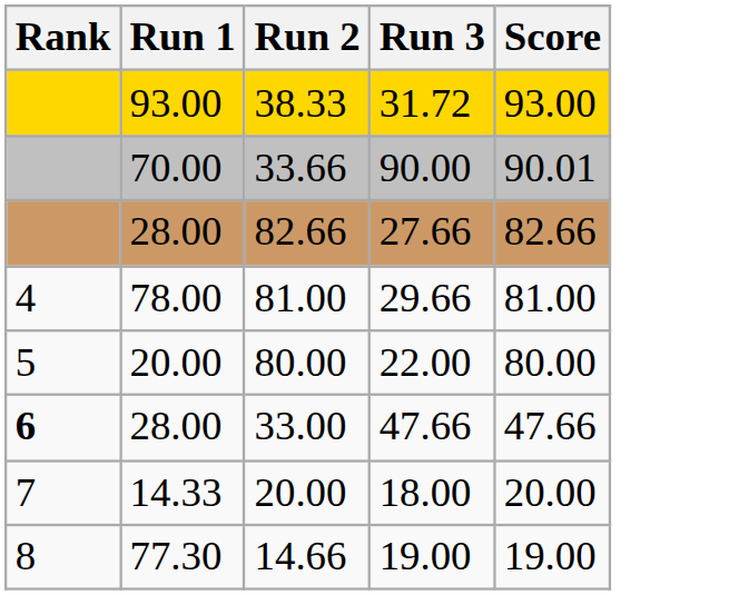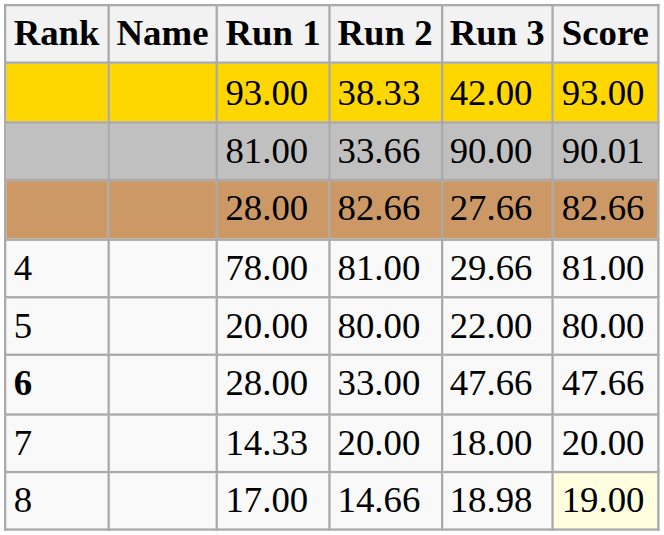 <table class="wikitable">
 <tr>
 <th>Rank</th>
+<th>Name</th>
 <th>Run 1</th>
 <th>Run 2</th>
 <th>Run 3</th>
 <th>Score</th>
 </tr>
 <tr style="background:gold;">
 <td></td>
+<td></td>
 <td>93.00</td>
 <td>38.33</td>
-<td>31.72</td>
+<td>42.00</td>
 <td>93.00</td>
 </tr>
 <tr style="background:silver;">
 <td></td>
-<td>70.00</td>
+<td></td>
+<td>81.00</td>
 <td>33.66</td>
 <td>90.00</td>
 <td>90.01</td>
 </tr>
 <tr style="background:#CC9966;">
+<td></td>
 <td></td>
 <td>28.00</td>
 <td>82.66</td>
 <td>27.66</td>
 <td>82.66</td>
 </tr>
 <tr>
 <td>4</td>
+<td></td>
 <td>78.00</td>
 <td>81.00</td>
 <td>29.66</td>
 <td>81.00</td>
 </tr>
 <tr>
 <td>5</td>
+<td></td>
 <td>20.00</td>
 <td>80.00</td>
 <td>22.00</td>
 <td>80.00</td>
 </tr>
 <tr>
 <td><strong>6</strong></td>
+<td></td>
 <td>28.00</td>
 <td>33.00</td>
 <td>47.66</td>
 <td>47.66</td>
 </tr>
 <tr>
 <td>7</td>
+<td></td>
 <td>14.33</td>
 <td>20.00</td>
 <td>18.00</td>
 <td>20.00</td>
 </tr>
 <tr>
 <td>8</td>
-<td>77.30</td>
+<td></td>
+<td>17.00</td>
 <td>14.66</td>
-<td>19.00</td>
-<td>19.00</td>
+<td>18.98</td>
+<td style="background: lightyellow;">19.00</td>
 </tr>
 </table>
